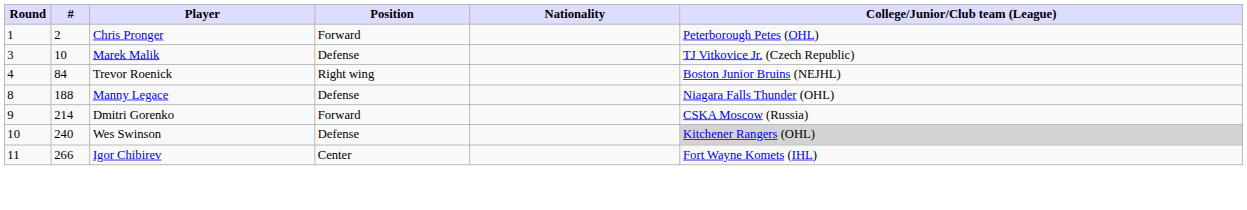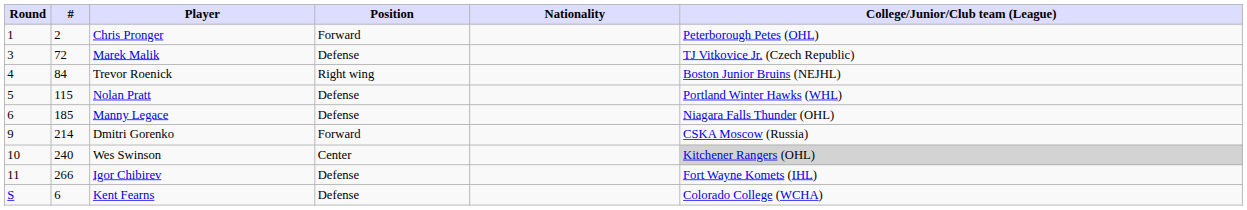 <table class="wikitable">
 <tr>
 <th style="background:#ddf; width:2.75%;">Round</th>
 <th style="background:#ddf; width:2.75%;">#</th>
 <th style="background:#ddf; width:16.0%;">Player</th>
 <th style="background:#ddf; width:11.0%;">Position</th>
 <th style="background:#ddf; width:15.0%;">Nationality</th>
 <th style="background:#ddf; width:40.0%;">College/Junior/Club team (League)</th>
 </tr>
 <tr>
 <td>1</td>
 <td>2</td>
 <td><a href='#'>Chris Pronger</a></td>
 <td>Forward</td>
 <td></td>
 <td><a href='#'>Peterborough Petes</a> (<a href='#'>OHL</a>)</td>
 </tr>
 <tr>
 <td>3</td>
-<td>10</td>
+<td>72</td>
 <td><a href='#'>Marek Malik</a></td>
 <td>Defense</td>
 <td></td>
 <td><a href='#'>TJ Vitkovice Jr.</a> (Czech Republic)</td>
 </tr>
 <tr>
 <td>4</td>
 <td>84</td>
 <td>Trevor Roenick</td>
 <td>Right wing</td>
 <td></td>
 <td><a href='#'>Boston Junior Bruins</a> (NEJHL)</td>
 </tr>
 <tr>
-<td>8</td>
-<td>188</td>
+<td>5</td>
+<td>115</td>
+<td><a href='#'>Nolan Pratt</a></td>
+<td>Defense</td>
+<td></td>
+<td><a href='#'>Portland Winter Hawks</a> (<a href='#'>WHL</a>)</td>
+</tr>
+<tr>
+<td>6</td>
+<td>185</td>
 <td><a href='#'>Manny Legace</a></td>
 <td>Defense</td>
 <td></td>
 <td><a href='#'>Niagara Falls Thunder</a> (OHL)</td>
 </tr>
 <tr>
 <td>9</td>
 <td>214</td>
 <td>Dmitri Gorenko</td>
 <td>Forward</td>
 <td></td>
 <td><a href='#'>CSKA Moscow</a> (Russia)</td>
 </tr>
 <tr>
 <td>10</td>
 <td>240</td>
 <td>Wes Swinson</td>
-<td>Defense</td>
+<td>Center</td>
 <td></td>
 <td style="background: lightgrey;"><a href='#'>Kitchener Rangers</a> (OHL)</td>
 </tr>
 <tr>
 <td>11</td>
 <td>266</td>
 <td><a href='#'>Igor Chibirev</a></td>
-<td>Center</td>
+<td>Defense</td>
 <td></td>
 <td><a href='#'>Fort Wayne Komets</a> (<a href='#'>IHL</a>)</td>
 </tr>
+<tr>
+<td><a href='#'>S</a></td>
+<td>6</td>
+<td><a href='#'>Kent Fearns</a></td>
+<td>Defense</td>
+<td></td>
+<td><a href='#'>Colorado College</a> (<a href='#'>WCHA</a>)</td>
+</tr>
 </table>
